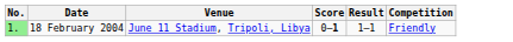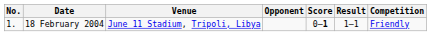 <table class="wikitable" style="font-size:100%;">
 <tr>
 <th>No.</th>
 <th>Date</th>
 <th>Venue</th>
+<th>Opponent</th>
 <th>Score</th>
 <th>Result</th>
 <th>Competition</th>
 </tr>
 <tr>
-<td style="background: lightgreen;">1.</td>
+<td>1.</td>
 <td>18 February 2004</td>
 <td><a href='#'>June 11 Stadium</a>, <a href='#'>Tripoli, Libya</a></td>
+<td></td>
 <td align=center>0–<strong>1</strong></td>
 <td align=center>1–1</td>
 <td><a href='#'>Friendly</a></td>
 </tr>
 </table>
